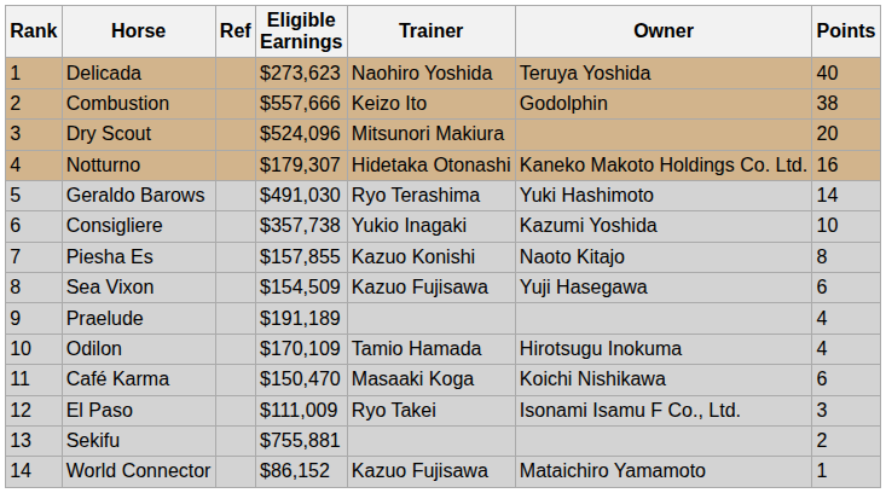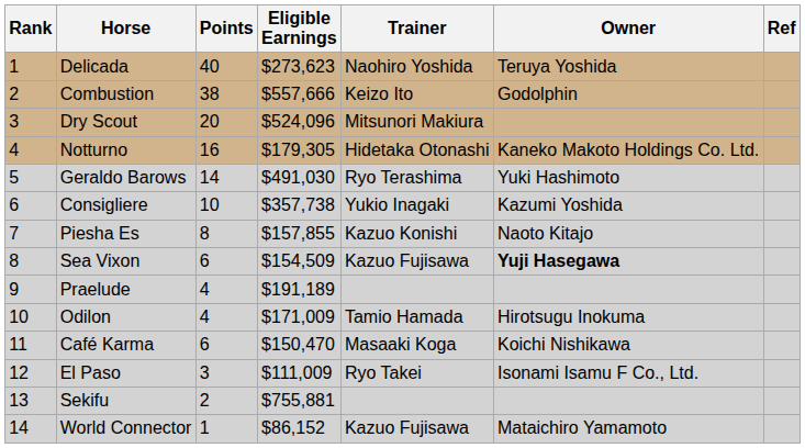 <table class="wikitable">
 <tr>
 <th>Rank</th>
 <th>Horse</th>
-<th>Ref</th>
+<th>Points</th>
 <th>Eligible<br>Earnings</th>
 <th>Trainer</th>
 <th>Owner</th>
-<th>Points</th>
+<th>Ref</th>
 </tr>
 <tr bgcolor="tan">
 <td>1</td>
 <td>Delicada</td>
-<td></td>
+<td>40</td>
 <td>$273,623</td>
 <td>Naohiro Yoshida</td>
 <td>Teruya Yoshida</td>
-<td>40</td>
+<td></td>
 </tr>
 <tr bgcolor="tan">
 <td>2</td>
 <td>Combustion</td>
-<td></td>
+<td>38</td>
 <td>$557,666</td>
 <td>Keizo Ito</td>
 <td>Godolphin</td>
-<td>38</td>
+<td></td>
 </tr>
 <tr bgcolor="tan">
 <td>3</td>
 <td>Dry Scout</td>
-<td></td>
+<td>20</td>
 <td>$524,096</td>
 <td>Mitsunori Makiura</td>
 <td></td>
-<td>20</td>
+<td></td>
 </tr>
 <tr bgcolor="tan">
 <td>4</td>
 <td>Notturno</td>
-<td></td>
-<td>$179,307</td>
+<td>16</td>
+<td>$179,305</td>
 <td>Hidetaka Otonashi</td>
 <td>Kaneko Makoto Holdings Co. Ltd.</td>
-<td>16</td>
+<td></td>
 </tr>
 <tr bgcolor="lightgrey">
 <td>5</td>
 <td>Geraldo Barows</td>
-<td></td>
+<td>14</td>
 <td>$491,030</td>
 <td>Ryo Terashima</td>
 <td>Yuki Hashimoto</td>
-<td>14</td>
+<td></td>
 </tr>
 <tr bgcolor="lightgray">
 <td>6</td>
 <td>Consigliere</td>
-<td></td>
+<td>10</td>
 <td>$357,738</td>
 <td>Yukio Inagaki</td>
 <td>Kazumi Yoshida</td>
-<td>10</td>
+<td></td>
 </tr>
 <tr bgcolor="lightgray">
 <td>7</td>
 <td>Piesha Es</td>
-<td></td>
+<td>8</td>
 <td>$157,855</td>
 <td>Kazuo Konishi</td>
 <td>Naoto Kitajo</td>
-<td>8</td>
+<td></td>
 </tr>
 <tr bgcolor="lightgray">
 <td>8</td>
 <td>Sea Vixon</td>
-<td></td>
+<td>6</td>
 <td>$154,509</td>
 <td>Kazuo Fujisawa</td>
-<td>Yuji Hasegawa</td>
-<td>6</td>
+<td><strong>Yuji Hasegawa</strong></td>
+<td></td>
 </tr>
 <tr bgcolor="lightgray">
 <td>9</td>
 <td>Praelude</td>
-<td></td>
+<td>4</td>
 <td>$191,189</td>
 <td></td>
 <td></td>
-<td>4</td>
+<td></td>
 </tr>
 <tr bgcolor="lightgray">
 <td>10</td>
 <td>Odilon</td>
-<td></td>
-<td>$170,109</td>
+<td>4</td>
+<td>$171,009</td>
 <td>Tamio Hamada</td>
 <td>Hirotsugu Inokuma</td>
-<td>4</td>
+<td></td>
 </tr>
 <tr bgcolor="lightgray">
 <td>11</td>
 <td>Café Karma</td>
-<td></td>
+<td>6</td>
 <td>$150,470</td>
 <td>Masaaki Koga</td>
 <td>Koichi Nishikawa</td>
-<td>6</td>
+<td></td>
 </tr>
 <tr bgcolor="lightgray">
 <td>12</td>
 <td>El Paso</td>
-<td></td>
+<td>3</td>
 <td>$111,009</td>
 <td>Ryo Takei</td>
 <td>Isonami Isamu F Co., Ltd.</td>
-<td>3</td>
+<td></td>
 </tr>
 <tr bgcolor="lightgray">
 <td>13</td>
 <td>Sekifu</td>
-<td></td>
+<td>2</td>
 <td>$755,881</td>
 <td></td>
 <td></td>
-<td>2</td>
+<td></td>
 </tr>
 <tr bgcolor="lightgray">
 <td>14</td>
 <td>World Connector</td>
-<td></td>
+<td>1</td>
 <td>$86,152</td>
 <td>Kazuo Fujisawa</td>
 <td>Mataichiro Yamamoto</td>
-<td>1</td>
+<td></td>
 </tr>
 </table>
